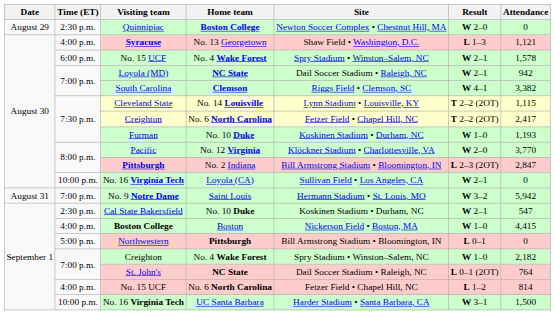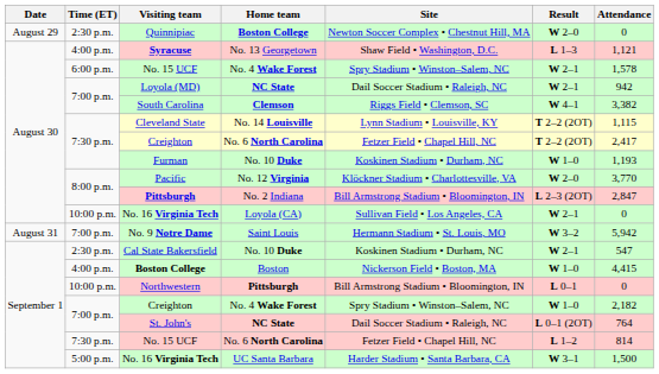 <table class="wikitable" style="font-size:95%; text-align: center;">
 <tr>
 <th>Date</th>
 <th>Time (ET)</th>
 <th>Visiting team</th>
 <th>Home team</th>
 <th>Site</th>
 <th>Result</th>
 <th>Attendance</th>
 </tr>
 <tr>
 <td>August 29</td>
 <td>2:30 p.m.</td>
 <td style="background:#cfc;"><a href='#'>Quinnipiac</a></td>
 <td style="background:#cfc;"><strong><a href='#'>Boston College</a></strong></td>
 <td style="background:#cfc;"><a href='#'>Newton Soccer Complex</a> • <a href='#'>Chestnut Hill, MA</a></td>
 <td style="background:#cfc;"><strong>W</strong> 2–0</td>
 <td style="background:#cfc;">0</td>
 </tr>
 <tr>
 <td rowspan=10>August 30</td>
 <td>4:00 p.m.</td>
 <td style="background:#fcc;"><strong><a href='#'>Syracuse</a></strong></td>
 <td style="background:#fcc;">No. 13 <a href='#'>Georgetown</a></td>
 <td style="background:#fcc;">Shaw Field • <a href='#'>Washington, D.C.</a></td>
 <td style="background:#fcc;"><strong>L</strong> 1–3</td>
 <td style="background:#fcc;">1,121</td>
 </tr>
 <tr>
 <td>6:00 p.m.</td>
 <td style="background:#cfc;">No. 15 <a href='#'>UCF</a></td>
 <td style="background:#cfc;">No. 4 <strong><a href='#'>Wake Forest</a></strong></td>
 <td style="background:#cfc;"><a href='#'>Spry Stadium</a> • <a href='#'>Winston–Salem, NC</a></td>
 <td style="background:#cfc;"><strong>W</strong> 2–1</td>
 <td style="background:#cfc;">1,578</td>
 </tr>
 <tr>
 <td rowspan=2>7:00 p.m.</td>
 <td style="background:#cfc;"><a href='#'>Loyola (MD)</a></td>
 <td style="background:#cfc;"><strong><a href='#'>NC State</a></strong></td>
 <td style="background:#cfc;">Dail Soccer Stadium  • <a href='#'>Raleigh, NC</a></td>
 <td style="background:#cfc;"><strong>W</strong> 2–1</td>
 <td style="background:#cfc;">942</td>
 </tr>
 <tr>
 <td style="background:#cfc;"><a href='#'>South Carolina</a></td>
 <td style="background:#cfc;"><strong><a href='#'>Clemson</a></strong></td>
 <td style="background:#cfc;"><a href='#'>Riggs Field</a> • <a href='#'>Clemson, SC</a></td>
 <td style="background:#cfc;"><strong>W</strong> 4–1</td>
 <td style="background:#cfc;">3,382</td>
 </tr>
 <tr>
 <td rowspan=3>7:30 p.m.</td>
 <td style="background:#ffc;"><a href='#'>Cleveland State</a></td>
 <td style="background:#ffc;">No. 14 <strong><a href='#'>Louisville</a></strong></td>
 <td style="background:#ffc;"><a href='#'>Lynn Stadium</a> • <a href='#'>Louisville, KY</a></td>
 <td style="background:#ffc;"><strong>T</strong> 2–2 (2OT)</td>
 <td style="background:#ffc;">1,115</td>
 </tr>
 <tr>
 <td style="background:#ffc;"><a href='#'>Creighton</a></td>
 <td style="background:#ffc;">No. 6 <strong><a href='#'>North Carolina</a></strong></td>
 <td style="background:#ffc;"><a href='#'>Fetzer Field</a> • <a href='#'>Chapel Hill, NC</a></td>
 <td style="background:#ffc;"><strong>T</strong> 2–2 (2OT)</td>
 <td style="background:#ffc;">2,417</td>
 </tr>
 <tr>
 <td style="background:#cfc;"><a href='#'>Furman</a></td>
 <td style="background:#cfc;">No. 10 <strong><a href='#'>Duke</a></strong></td>
 <td style="background:#cfc;"><a href='#'>Koskinen Stadium</a> • <a href='#'>Durham, NC</a></td>
 <td style="background:#cfc;"><strong>W</strong> 1–0</td>
 <td style="background:#cfc;">1,193</td>
 </tr>
 <tr>
 <td rowspan=2>8:00 p.m.</td>
 <td style="background:#cfc;"><a href='#'>Pacific</a></td>
 <td style="background:#cfc;">No. 12 <strong><a href='#'>Virginia</a></strong></td>
 <td style="background:#cfc;"><a href='#'>Klöckner Stadium</a> • <a href='#'>Charlottesville, VA</a></td>
 <td style="background:#cfc;"><strong>W</strong> 2–0</td>
 <td style="background:#cfc;">3,770</td>
 </tr>
 <tr>
 <td style="background:#fcc;"><strong><a href='#'>Pittsburgh</a></strong></td>
 <td style="background:#fcc;">No. 2 <a href='#'>Indiana</a></td>
 <td style="background:#fcc;"><a href='#'>Bill Armstrong Stadium</a> • <a href='#'>Bloomington, IN</a></td>
 <td style="background:#fcc;"><strong>L</strong> 2–3 (2OT)</td>
 <td style="background:#fcc;">2,847</td>
 </tr>
 <tr>
 <td>10:00 p.m.</td>
 <td style="background:#cfc;">No. 16 <strong><a href='#'>Virginia Tech</a></strong></td>
 <td style="background:#cfc;"><a href='#'>Loyola (CA)</a></td>
 <td style="background:#cfc;"><a href='#'>Sullivan Field</a> • <a href='#'>Los Angeles, CA</a></td>
 <td style="background:#cfc;"><strong>W</strong> 2–1</td>
 <td style="background:#cfc;">0</td>
 </tr>
 <tr>
 <td>August 31</td>
 <td>7:00 p.m.</td>
 <td style="background:#cfc;">No. 9 <strong><a href='#'>Notre Dame</a></strong></td>
 <td style="background:#cfc;"><a href='#'>Saint Louis</a></td>
 <td style="background:#cfc;"><a href='#'>Hermann Stadium</a> • <a href='#'>St. Louis, MO</a></td>
 <td style="background:#cfc;"><strong>W</strong> 3–2</td>
 <td style="background:#cfc;">5,942</td>
 </tr>
 <tr>
 <td rowspan=7>September 1</td>
 <td>2:30 p.m.</td>
 <td style="background:#cfc;"><a href='#'>Cal State Bakersfield</a></td>
 <td style="background:#cfc;">No. 10 <strong>Duke</strong></td>
 <td style="background:#cfc;">Koskinen Stadium • Durham, NC</td>
 <td style="background:#cfc;"><strong>W</strong> 2–1</td>
 <td style="background:#cfc;">547</td>
 </tr>
 <tr>
 <td>4:00 p.m.</td>
 <td style="background:#cfc;"><strong>Boston College</strong></td>
 <td style="background:#cfc;"><a href='#'>Boston</a></td>
 <td style="background:#cfc;"><a href='#'>Nickerson Field</a> • <a href='#'>Boston, MA</a></td>
 <td style="background:#cfc;"><strong>W</strong> 1–0</td>
 <td style="background:#cfc;">4,415</td>
 </tr>
 <tr>
-<td>5:00 p.m.</td>
+<td>10:00 p.m.</td>
 <td style="background:#fcc;"><a href='#'>Northwestern</a></td>
 <td style="background:#fcc;"><strong>Pittsburgh</strong></td>
 <td style="background:#fcc;">Bill Armstrong Stadium • Bloomington, IN</td>
 <td style="background:#fcc;"><strong>L</strong> 0–1</td>
 <td style="background:#fcc;">0</td>
 </tr>
 <tr>
 <td rowspan=2>7:00 p.m.</td>
 <td style="background:#cfc;">Creighton</td>
 <td style="background:#cfc;">No. 4 <strong>Wake Forest</strong></td>
 <td style="background:#cfc;">Spry Stadium • Winston–Salem, NC</td>
 <td style="background:#cfc;"><strong>W</strong> 1–0</td>
 <td style="background:#cfc;">2,182</td>
 </tr>
 <tr>
 <td style="background:#fcc;"><a href='#'>St. John's</a></td>
 <td style="background:#fcc;"><strong>NC State</strong></td>
 <td style="background:#fcc;">Dail Soccer Stadium  • Raleigh, NC</td>
 <td style="background:#fcc;"><strong>L</strong> 0–1 (2OT)</td>
 <td style="background:#fcc;">764</td>
 </tr>
 <tr>
-<td>4:00 p.m.</td>
+<td>7:30 p.m.</td>
 <td style="background:#fcc;">No. 15 UCF</td>
 <td style="background:#fcc;">No. 6 <strong>North Carolina</strong></td>
 <td style="background:#fcc;">Fetzer Field • Chapel Hill, NC</td>
 <td style="background:#fcc;"><strong>L</strong> 1–2</td>
 <td style="background:#fcc;">814</td>
 </tr>
 <tr>
-<td>10:00 p.m.</td>
+<td>5:00 p.m.</td>
 <td style="background:#cfc;">No. 16 <strong>Virginia Tech</strong></td>
 <td style="background:#cfc;"><a href='#'>UC Santa Barbara</a></td>
 <td style="background:#cfc;"><a href='#'>Harder Stadium</a> • <a href='#'>Santa Barbara, CA</a></td>
 <td style="background:#cfc;"><strong>W</strong> 3–1</td>
 <td style="background:#cfc;">1,500</td>
 </tr>
 </table>
